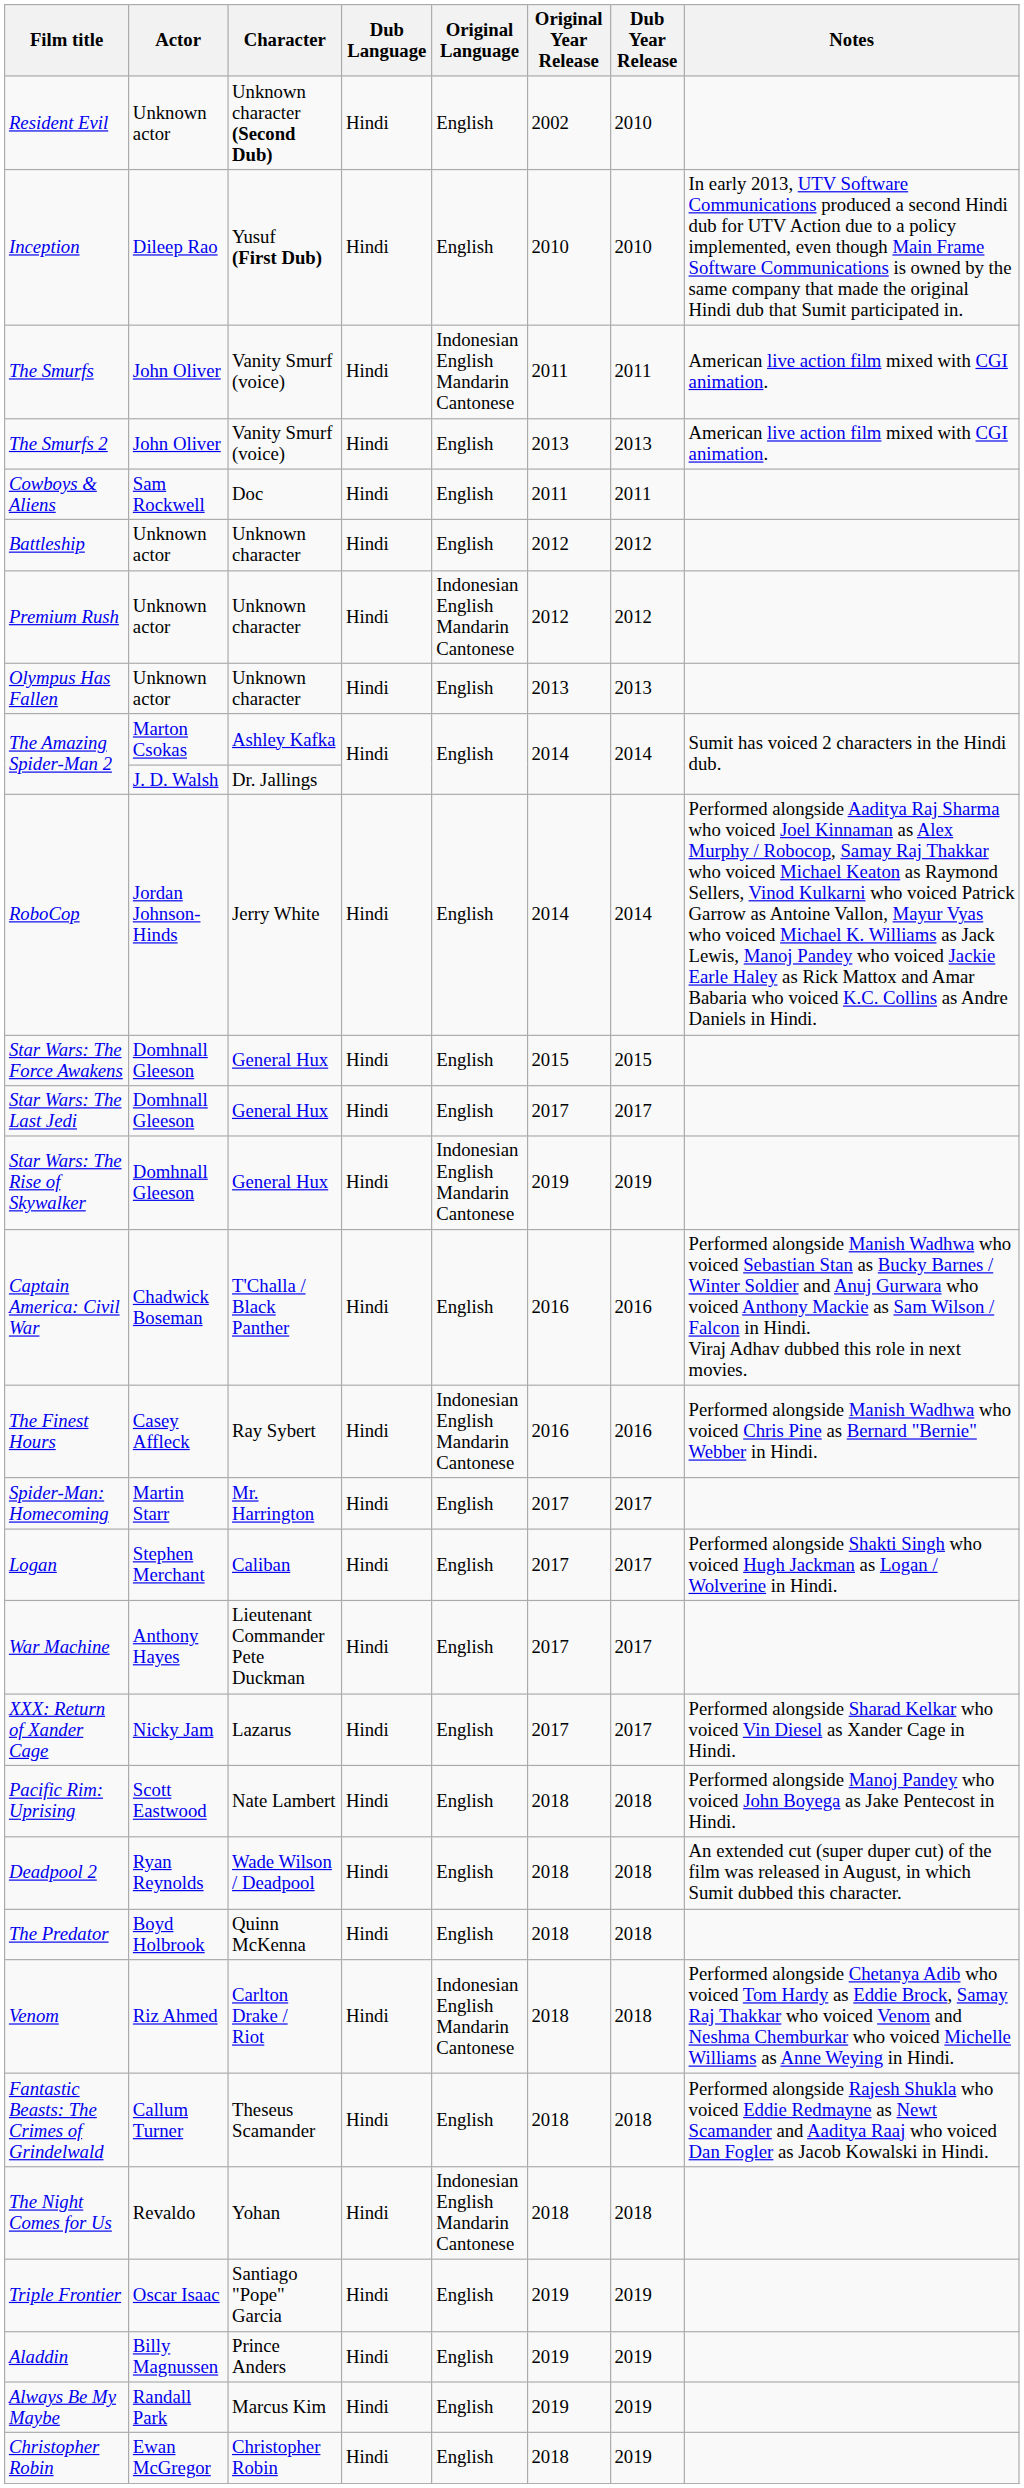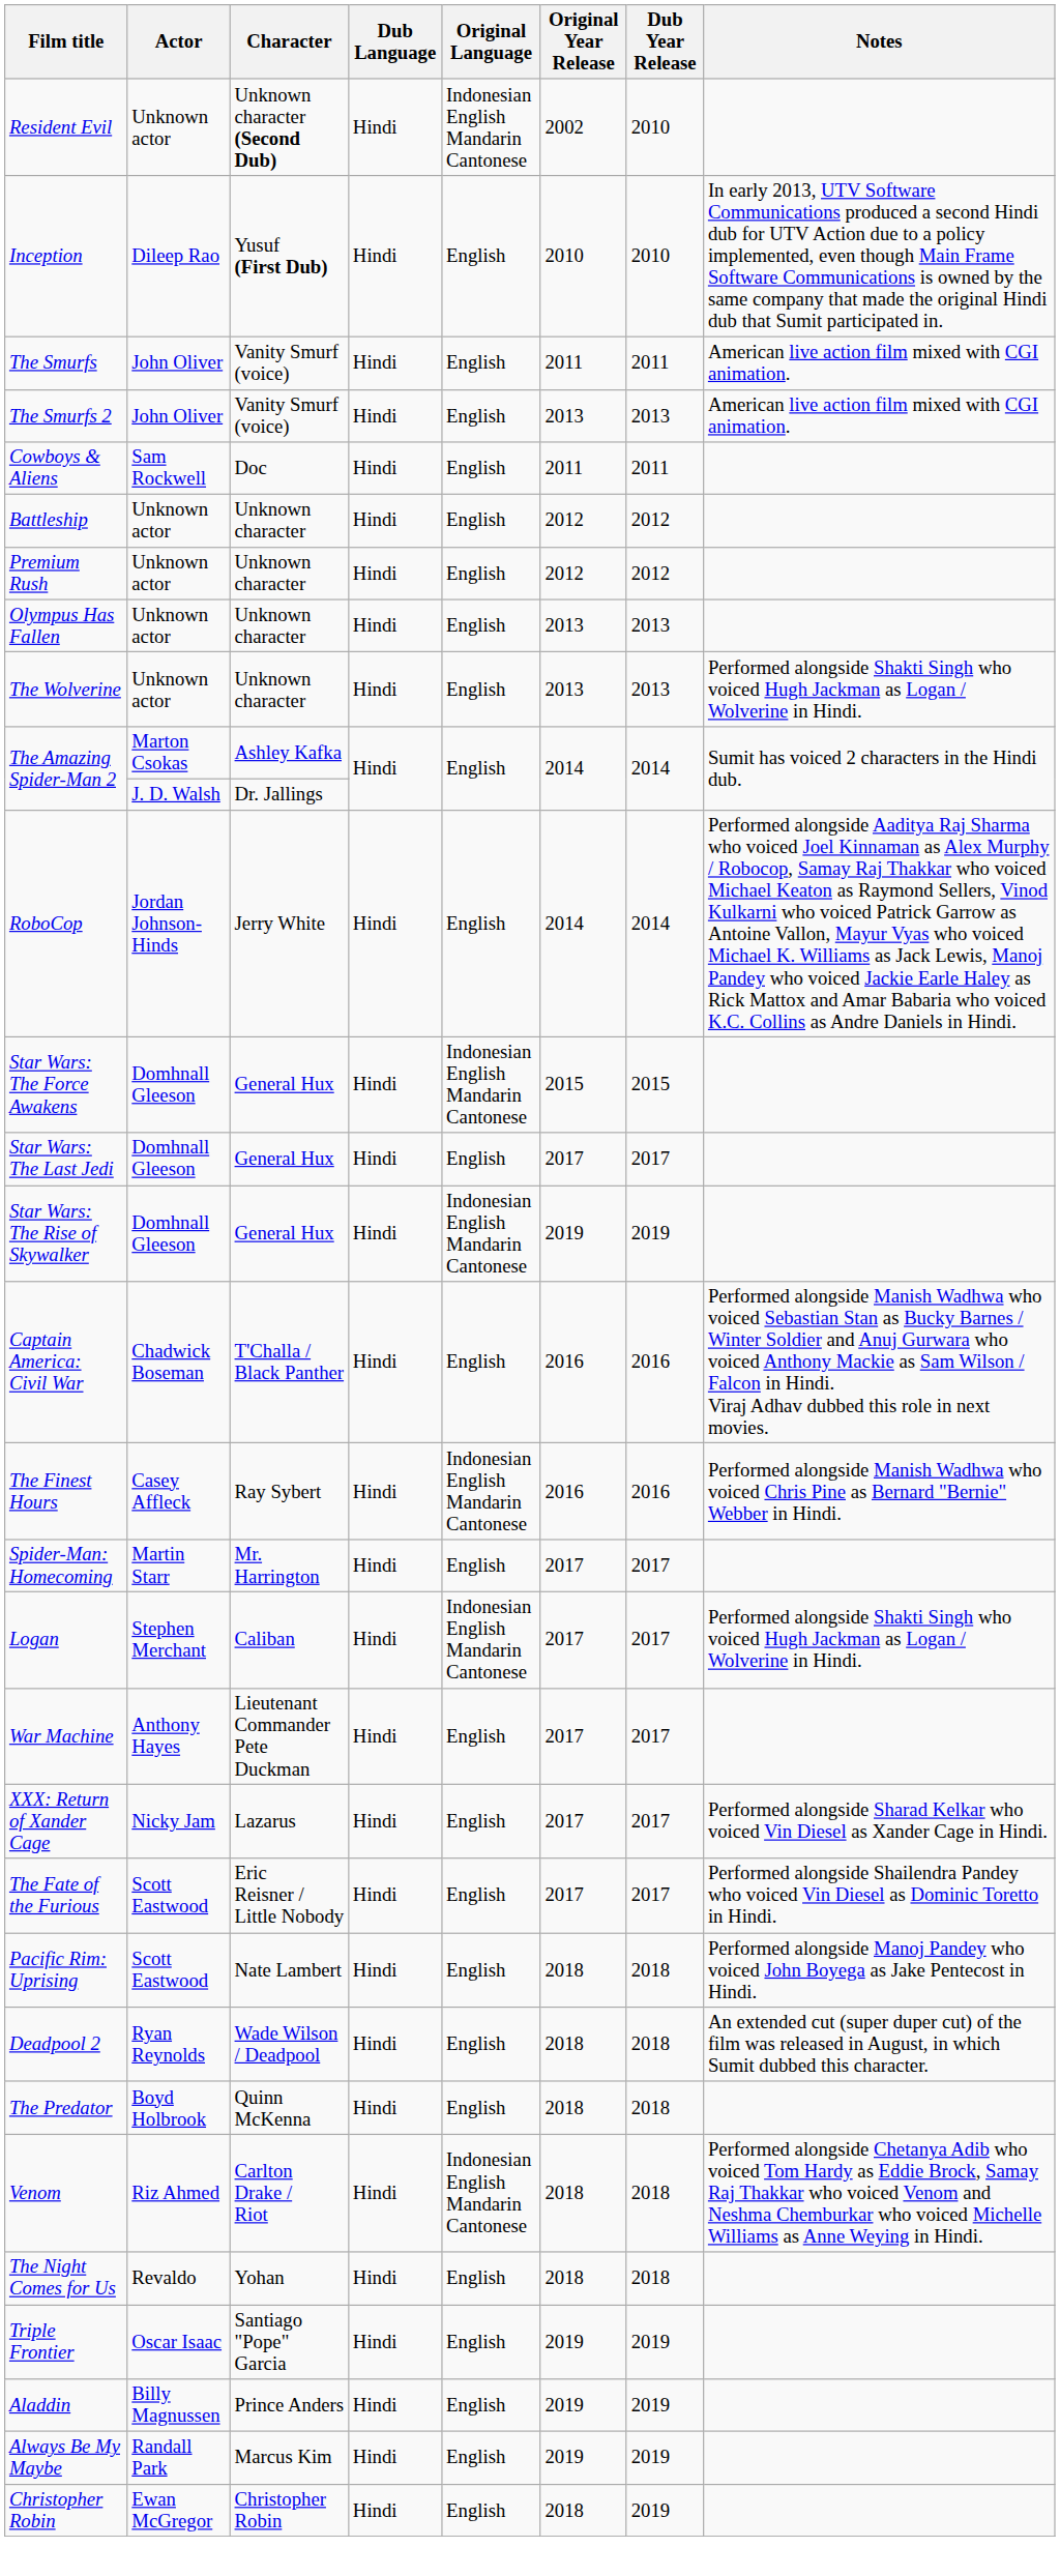 <table class="wikitable">
 <tr>
 <th>Film title</th>
 <th>Actor</th>
 <th>Character</th>
 <th>Dub Language</th>
 <th>Original Language</th>
 <th>Original Year Release</th>
 <th>Dub Year Release</th>
 <th>Notes</th>
 </tr>
 <tr>
 <td><a href='#'><em>Resident Evil</em></a></td>
 <td>Unknown actor</td>
 <td>Unknown character<br><strong>(Second Dub)</strong></td>
 <td>Hindi</td>
-<td>English</td>
+<td>Indonesian<br>English<br>Mandarin<br>Cantonese</td>
 <td>2002</td>
 <td>2010</td>
 <td></td>
 </tr>
 <tr>
 <td><em><a href='#'>Inception</a></em></td>
 <td><a href='#'>Dileep Rao</a></td>
 <td>Yusuf <br> <strong>(First Dub)</strong></td>
 <td>Hindi</td>
 <td>English</td>
 <td>2010</td>
 <td>2010</td>
 <td>In early 2013, <a href='#'>UTV Software Communications</a> produced a second Hindi dub for UTV Action due to a policy implemented, even though <a href='#'>Main Frame Software Communications</a> is owned by the same company that made the original Hindi dub that Sumit participated in.</td>
 </tr>
 <tr>
 <td><a href='#'><em>The Smurfs</em></a></td>
 <td><a href='#'>John Oliver</a></td>
 <td>Vanity Smurf (voice)</td>
 <td>Hindi</td>
-<td>Indonesian<br>English<br>Mandarin<br>Cantonese</td>
+<td>English</td>
 <td>2011</td>
 <td>2011</td>
 <td>American <a href='#'>live action film</a> mixed with <a href='#'>CGI animation</a>.</td>
 </tr>
 <tr>
 <td><em><a href='#'>The Smurfs 2</a></em></td>
 <td><a href='#'>John Oliver</a></td>
 <td>Vanity Smurf (voice)</td>
 <td>Hindi</td>
 <td>English</td>
 <td>2013</td>
 <td>2013</td>
 <td>American <a href='#'>live action film</a> mixed with <a href='#'>CGI animation</a>.</td>
 </tr>
 <tr>
 <td><em><a href='#'>Cowboys & Aliens</a></em></td>
 <td><a href='#'>Sam Rockwell</a></td>
 <td>Doc</td>
 <td>Hindi</td>
 <td>English</td>
 <td>2011</td>
 <td>2011</td>
 <td></td>
 </tr>
 <tr>
 <td><a href='#'><em>Battleship</em></a></td>
 <td>Unknown actor</td>
 <td>Unknown character</td>
 <td>Hindi</td>
 <td>English</td>
 <td>2012</td>
 <td>2012</td>
 <td></td>
 </tr>
 <tr>
 <td><em><a href='#'>Premium Rush</a></em></td>
 <td>Unknown actor</td>
 <td>Unknown character</td>
 <td>Hindi</td>
-<td>Indonesian<br>English<br>Mandarin<br>Cantonese</td>
+<td>English</td>
 <td>2012</td>
 <td>2012</td>
 <td></td>
 </tr>
 <tr>
 <td><em><a href='#'>Olympus Has Fallen</a></em></td>
 <td>Unknown actor</td>
 <td>Unknown character</td>
 <td>Hindi</td>
 <td>English</td>
 <td>2013</td>
 <td>2013</td>
 <td></td>
+</tr>
+<tr>
+<td><a href='#'><em>The Wolverine</em></a></td>
+<td>Unknown actor</td>
+<td>Unknown character</td>
+<td>Hindi</td>
+<td>English</td>
+<td>2013</td>
+<td>2013</td>
+<td>Performed alongside <a href='#'>Shakti Singh</a> who voiced <a href='#'>Hugh Jackman</a> as <a href='#'>Logan / Wolverine</a> in Hindi.</td>
 </tr>
 <tr>
 <td rowspan="2" style="text-align:centre"><em><a href='#'>The Amazing Spider-Man 2</a></em></td>
 <td><a href='#'>Marton Csokas</a></td>
 <td><a href='#'>Ashley Kafka</a></td>
 <td rowspan="2" style="text-align:centre">Hindi</td>
 <td rowspan="2" style="text-align:centre">English</td>
 <td rowspan="2" style="text-align:centre">2014</td>
 <td rowspan="2" style="text-align:centre">2014</td>
 <td rowspan="2" style="text-align:centre">Sumit has voiced 2 characters in the Hindi dub.</td>
 </tr>
 <tr>
 <td><a href='#'>J. D. Walsh</a></td>
 <td>Dr. Jallings</td>
 </tr>
 <tr>
 <td><a href='#'><em>RoboCop</em></a></td>
 <td><a href='#'>Jordan Johnson-Hinds</a></td>
 <td>Jerry White</td>
 <td>Hindi</td>
 <td>English</td>
 <td>2014</td>
 <td>2014</td>
 <td>Performed alongside <a href='#'>Aaditya Raj Sharma</a> who voiced <a href='#'>Joel Kinnaman</a> as <a href='#'>Alex Murphy / Robocop</a>, <a href='#'>Samay Raj Thakkar</a> who voiced <a href='#'>Michael Keaton</a> as Raymond Sellers, <a href='#'>Vinod Kulkarni</a> who voiced Patrick Garrow as Antoine Vallon, <a href='#'>Mayur Vyas</a> who voiced <a href='#'>Michael K. Williams</a> as Jack Lewis, <a href='#'>Manoj Pandey</a> who voiced <a href='#'>Jackie Earle Haley</a> as Rick Mattox and Amar Babaria who voiced <a href='#'>K.C. Collins</a> as Andre Daniels in Hindi.</td>
 </tr>
 <tr>
 <td><em><a href='#'>Star Wars: The Force Awakens</a></em></td>
 <td><a href='#'>Domhnall Gleeson</a></td>
 <td><a href='#'>General Hux</a></td>
 <td>Hindi</td>
-<td>English</td>
+<td>Indonesian<br>English<br>Mandarin<br>Cantonese</td>
 <td>2015</td>
 <td>2015</td>
 <td></td>
 </tr>
 <tr>
 <td><em><a href='#'>Star Wars: The Last Jedi</a></em></td>
 <td><a href='#'>Domhnall Gleeson</a></td>
 <td><a href='#'>General Hux</a></td>
 <td>Hindi</td>
 <td>English</td>
 <td>2017</td>
 <td>2017</td>
 <td></td>
 </tr>
 <tr>
 <td><em><a href='#'>Star Wars: The Rise of Skywalker</a></em></td>
 <td><a href='#'>Domhnall Gleeson</a></td>
 <td><a href='#'>General Hux</a></td>
 <td>Hindi</td>
 <td>Indonesian<br>English<br>Mandarin<br>Cantonese</td>
 <td>2019</td>
 <td>2019</td>
 <td></td>
 </tr>
 <tr>
 <td><em><a href='#'>Captain America: Civil War</a></em></td>
 <td><a href='#'>Chadwick Boseman</a></td>
 <td><a href='#'>T'Challa / Black Panther</a></td>
 <td>Hindi</td>
 <td>English</td>
 <td>2016</td>
 <td>2016</td>
 <td>Performed alongside <a href='#'>Manish Wadhwa</a> who voiced <a href='#'>Sebastian Stan</a> as <a href='#'>Bucky Barnes / Winter Soldier</a> and <a href='#'>Anuj Gurwara</a> who voiced <a href='#'>Anthony Mackie</a> as <a href='#'>Sam Wilson / Falcon</a> in Hindi.<br> Viraj Adhav dubbed this role in next movies.</td>
 </tr>
 <tr>
 <td><a href='#'><em>The Finest Hours</em></a></td>
 <td><a href='#'>Casey Affleck</a></td>
 <td>Ray Sybert</td>
 <td>Hindi</td>
 <td>Indonesian<br>English<br>Mandarin<br>Cantonese</td>
 <td>2016</td>
 <td>2016</td>
 <td>Performed alongside <a href='#'>Manish Wadhwa</a> who voiced <a href='#'>Chris Pine</a> as <a href='#'>Bernard "Bernie" Webber</a> in Hindi.</td>
 </tr>
 <tr>
 <td><em><a href='#'>Spider-Man: Homecoming</a></em></td>
 <td><a href='#'>Martin Starr</a></td>
 <td><a href='#'>Mr. Harrington</a></td>
 <td>Hindi</td>
 <td>English</td>
 <td>2017</td>
 <td>2017</td>
 <td></td>
 </tr>
 <tr>
 <td><a href='#'><em>Logan</em></a></td>
 <td><a href='#'>Stephen Merchant</a></td>
 <td><a href='#'>Caliban</a></td>
 <td>Hindi</td>
-<td>English</td>
+<td>Indonesian<br>English<br>Mandarin<br>Cantonese</td>
 <td>2017</td>
 <td>2017</td>
 <td>Performed alongside <a href='#'>Shakti Singh</a> who voiced <a href='#'>Hugh Jackman</a> as <a href='#'>Logan / Wolverine</a> in Hindi.</td>
 </tr>
 <tr>
 <td><a href='#'><em>War Machine</em></a></td>
 <td><a href='#'>Anthony Hayes</a></td>
 <td>Lieutenant Commander Pete Duckman</td>
 <td>Hindi</td>
 <td>English</td>
 <td>2017</td>
 <td>2017</td>
 <td></td>
 </tr>
 <tr>
 <td><em><a href='#'>XXX: Return of Xander Cage</a></em></td>
 <td><a href='#'>Nicky Jam</a></td>
 <td>Lazarus</td>
 <td>Hindi</td>
 <td>English</td>
 <td>2017</td>
 <td>2017</td>
 <td>Performed alongside <a href='#'>Sharad Kelkar</a> who voiced <a href='#'>Vin Diesel</a> as Xander Cage in Hindi.</td>
+</tr>
+<tr>
+<td><em><a href='#'>The Fate of the Furious</a></em></td>
+<td><a href='#'>Scott Eastwood</a></td>
+<td>Eric <br>Reisner / Little Nobody</td>
+<td>Hindi</td>
+<td>English</td>
+<td>2017</td>
+<td>2017</td>
+<td>Performed alongside Shailendra Pandey who voiced <a href='#'>Vin Diesel</a> as <a href='#'>Dominic Toretto</a> in Hindi.</td>
 </tr>
 <tr>
 <td><em><a href='#'>Pacific Rim: Uprising</a></em></td>
 <td><a href='#'>Scott Eastwood</a></td>
 <td>Nate Lambert</td>
 <td>Hindi</td>
 <td>English</td>
 <td>2018</td>
 <td>2018</td>
 <td>Performed alongside <a href='#'>Manoj Pandey</a> who voiced <a href='#'>John Boyega</a> as Jake Pentecost in Hindi.</td>
 </tr>
 <tr>
 <td><em><a href='#'>Deadpool 2</a></em></td>
 <td><a href='#'>Ryan Reynolds</a></td>
 <td><a href='#'>Wade Wilson / Deadpool</a></td>
 <td>Hindi</td>
 <td>English</td>
 <td>2018</td>
 <td>2018</td>
 <td>An extended cut (super duper cut) of the film was released in August, in which Sumit dubbed this character.</td>
 </tr>
 <tr>
 <td><a href='#'><em>The Predator</em></a></td>
 <td><a href='#'>Boyd Holbrook</a></td>
 <td>Quinn McKenna</td>
 <td>Hindi</td>
 <td>English</td>
 <td>2018</td>
 <td>2018</td>
 <td></td>
 </tr>
 <tr>
 <td><a href='#'><em>Venom</em></a></td>
 <td><a href='#'>Riz Ahmed</a></td>
 <td><a href='#'>Carlton Drake / <br>Riot</a></td>
 <td>Hindi</td>
 <td>Indonesian<br>English<br>Mandarin<br>Cantonese</td>
 <td>2018</td>
 <td>2018</td>
 <td>Performed alongside <a href='#'>Chetanya Adib</a> who voiced <a href='#'>Tom Hardy</a> as <a href='#'>Eddie Brock</a>, <a href='#'>Samay Raj Thakkar</a> who voiced <a href='#'>Venom</a> and <a href='#'>Neshma Chemburkar</a> who voiced <a href='#'>Michelle Williams</a> as <a href='#'>Anne Weying</a> in Hindi.</td>
 </tr>
 <tr>
-<td><em><a href='#'>Fantastic Beasts: The Crimes of Grindelwald</a></em></td>
-<td><a href='#'>Callum Turner</a></td>
-<td>Theseus Scamander</td>
-<td>Hindi</td>
-<td>English</td>
-<td>2018</td>
-<td>2018</td>
-<td>Performed alongside <a href='#'>Rajesh Shukla</a> who voiced <a href='#'>Eddie Redmayne</a> as <a href='#'>Newt Scamander</a> and <a href='#'>Aaditya Raaj</a> who voiced <a href='#'>Dan Fogler</a> as Jacob Kowalski in Hindi.</td>
-</tr>
-<tr>
 <td><em><a href='#'>The Night Comes for Us</a></em></td>
 <td>Revaldo</td>
 <td>Yohan</td>
 <td>Hindi</td>
-<td>Indonesian<br>English<br>Mandarin<br>Cantonese</td>
+<td>English</td>
 <td>2018</td>
 <td>2018</td>
 <td></td>
 </tr>
 <tr>
 <td><a href='#'><em>Triple Frontier</em></a></td>
 <td><a href='#'>Oscar Isaac</a></td>
 <td>Santiago "Pope" Garcia</td>
 <td>Hindi</td>
 <td>English</td>
 <td>2019</td>
 <td>2019</td>
 <td></td>
 </tr>
 <tr>
 <td><a href='#'><em>Aladdin</em></a></td>
 <td><a href='#'>Billy Magnussen</a></td>
 <td>Prince Anders</td>
 <td>Hindi</td>
 <td>English</td>
 <td>2019</td>
 <td>2019</td>
 <td></td>
 </tr>
 <tr>
 <td><a href='#'><em>Always Be My Maybe</em></a></td>
 <td><a href='#'>Randall Park</a></td>
 <td>Marcus Kim</td>
 <td>Hindi</td>
 <td>English</td>
 <td>2019</td>
 <td>2019</td>
 <td></td>
 </tr>
 <tr>
 <td><a href='#'><em>Christopher Robin</em></a></td>
 <td><a href='#'>Ewan McGregor</a></td>
 <td><a href='#'>Christopher Robin</a></td>
 <td>Hindi</td>
 <td>English</td>
 <td>2018</td>
 <td>2019</td>
 <td></td>
 </tr>
 <tr>
 </tr>
 </table>
